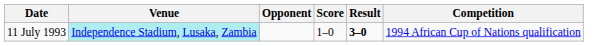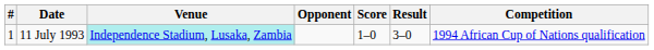 <table class="wikitable">
 <tr>
+<th>#</th>
 <th>Date</th>
 <th>Venue</th>
 <th>Opponent</th>
 <th>Score</th>
 <th>Result</th>
 <th>Competition</th>
 </tr>
 <tr>
+<td>1</td>
 <td>11 July 1993</td>
 <td style="background: paleturquoise;"><a href='#'>Independence Stadium</a>, <a href='#'>Lusaka</a>, <a href='#'>Zambia</a></td>
 <td></td>
 <td>1–0</td>
-<td><strong>3–0</strong></td>
+<td>3–0</td>
 <td><a href='#'>1994 African Cup of Nations qualification</a></td>
 </tr>
 </table>
